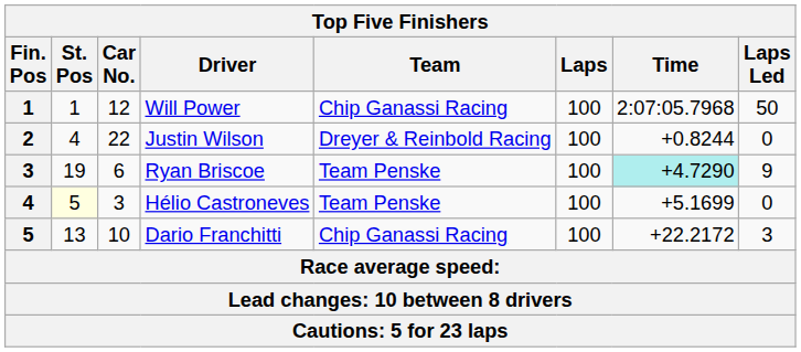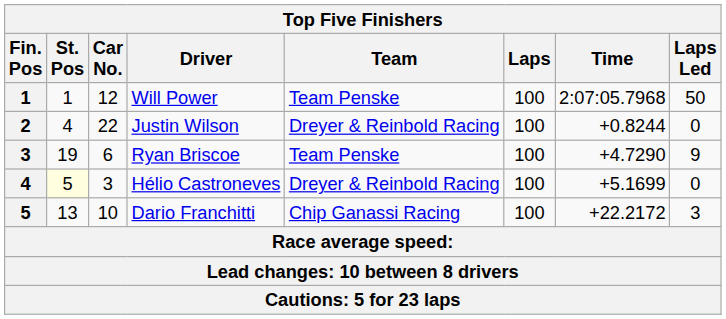 <table class="wikitable" style="font-size:95%;">
 <tr>
 <th colspan=9>Top Five Finishers</th>
 </tr>
 <tr>
 <th>Fin.<br>Pos</th>
 <th>St.<br>Pos</th>
 <th>Car<br>No.</th>
 <th>Driver</th>
 <th>Team</th>
 <th>Laps</th>
 <th>Time</th>
 <th>Laps<br>Led</th>
 </tr>
 <tr>
 <th>1</th>
 <td align=center>1</td>
 <td align=center>12</td>
 <td> <a href='#'>Will Power</a></td>
-<td><a href='#'>Chip Ganassi Racing</a></td>
+<td><a href='#'>Team Penske</a></td>
 <td align=center>100</td>
 <td align=right>2:07:05.7968</td>
 <td align=center>50</td>
 </tr>
 <tr>
 <th>2</th>
 <td align=center>4</td>
 <td align=center>22</td>
 <td> <a href='#'>Justin Wilson</a></td>
 <td><a href='#'>Dreyer & Reinbold Racing</a></td>
 <td align=center>100</td>
 <td align=right>+0.8244</td>
 <td align=center>0</td>
 </tr>
 <tr>
 <th>3</th>
 <td align=center>19</td>
 <td align=center>6</td>
 <td> <a href='#'>Ryan Briscoe</a></td>
 <td><a href='#'>Team Penske</a></td>
 <td align=center>100</td>
-<td align=right style="background: paleturquoise;">+4.7290</td>
+<td align=right>+4.7290</td>
 <td align=center>9</td>
 </tr>
 <tr>
 <th>4</th>
 <td align=center style="background: lightyellow;">5</td>
 <td align=center>3</td>
 <td> <a href='#'>Hélio Castroneves</a></td>
-<td><a href='#'>Team Penske</a></td>
+<td><a href='#'>Dreyer & Reinbold Racing</a></td>
 <td align=center>100</td>
 <td align=right>+5.1699</td>
 <td align=center>0</td>
 </tr>
 <tr>
 <th>5</th>
 <td align=center>13</td>
 <td align=center>10</td>
 <td> <a href='#'>Dario Franchitti</a></td>
 <td><a href='#'>Chip Ganassi Racing</a></td>
 <td align=center>100</td>
 <td align=right>+22.2172</td>
 <td align=center>3</td>
 </tr>
 <tr>
 <th colspan=9>Race average speed: </th>
 </tr>
 <tr>
 <th colspan=9>Lead changes: 10 between 8 drivers</th>
 </tr>
 <tr>
 <th colspan=9>Cautions: 5 for 23 laps</th>
 </tr>
 </table>
